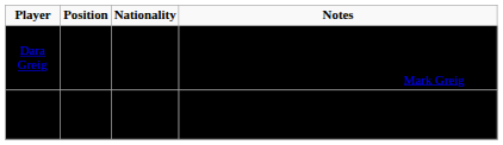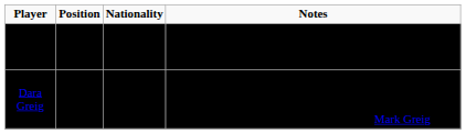 <table class="wikitable">
 <tr align="center"  | style = >
 <td><strong>Player</strong></td>
 <td><strong>Position</strong></td>
 <td><strong>Nationality</strong></td>
 <td><strong>Notes</strong></td>
 </tr>
 <tr align="center" bgcolor=" ">
+<td>Teagan Grant</td>
+<td>Defense</td>
+<td></td>
+<td>Skated for the PWHL's Toronto Aeros. Won a gold medal with Canada's entry at the 2019 IIHF Under-18 Women's World Championships</td>
+</tr>
+<tr align="center" bgcolor=" ">
 <td><a href='#'>Dara Greig</a></td>
 <td>Forward</td>
 <td></td>
 <td>Captured the Canadian Sport School Hockey League Championship in her junior year with Pursuit of Excellence.<br>Daughter of former NHL competitor <a href='#'>Mark Greig</a></td>
 </tr>
 <tr align="center" bgcolor=" ">
-<td>Teagan Grant</td>
-<td>Defense</td>
-<td></td>
-<td>Skated for the PWHL's Toronto Aeros. Won a gold medal with Canada's entry at the 2019 IIHF Under-18 Women's World Championships</td>
-</tr>
-<tr align="center" bgcolor=" ">
 </tr>
 </table>
